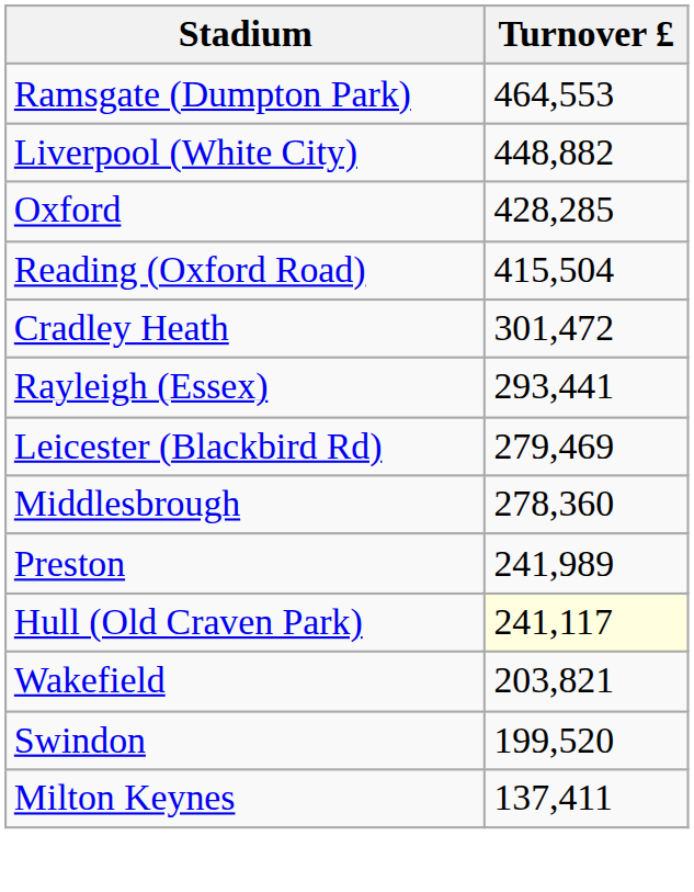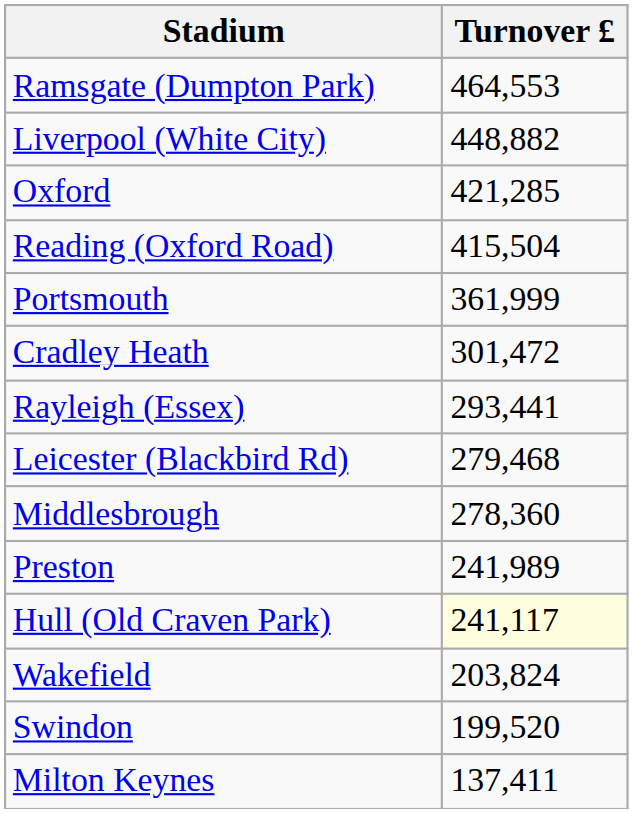 <table class="wikitable">
 <tr>
 <th width=200>Stadium</th>
 <th width=80>Turnover £</th>
 </tr>
 <tr>
 <td><a href='#'>Ramsgate (Dumpton Park)</a></td>
 <td>464,553</td>
 </tr>
 <tr>
 <td><a href='#'>Liverpool (White City)</a></td>
 <td>448,882</td>
 </tr>
 <tr>
 <td><a href='#'>Oxford</a></td>
-<td>428,285</td>
+<td>421,285</td>
 </tr>
 <tr>
 <td><a href='#'>Reading (Oxford Road)</a></td>
 <td>415,504</td>
+</tr>
+<tr>
+<td><a href='#'>Portsmouth</a></td>
+<td>361,999</td>
 </tr>
 <tr>
 <td><a href='#'>Cradley Heath</a></td>
 <td>301,472</td>
 </tr>
 <tr>
 <td><a href='#'>Rayleigh (Essex)</a></td>
 <td>293,441</td>
 </tr>
 <tr>
 <td><a href='#'>Leicester (Blackbird Rd)</a></td>
-<td>279,469</td>
+<td>279,468</td>
 </tr>
 <tr>
 <td><a href='#'>Middlesbrough</a></td>
 <td>278,360</td>
 </tr>
 <tr>
 <td><a href='#'>Preston</a></td>
 <td>241,989</td>
 </tr>
 <tr>
 <td><a href='#'>Hull (Old Craven Park)</a></td>
 <td style="background: lightyellow;">241,117</td>
 </tr>
 <tr>
 <td><a href='#'>Wakefield</a></td>
-<td>203,821</td>
+<td>203,824</td>
 </tr>
 <tr>
 <td><a href='#'>Swindon</a></td>
 <td>199,520</td>
 </tr>
 <tr>
 <td><a href='#'>Milton Keynes</a></td>
 <td>137,411</td>
 </tr>
 </table>
